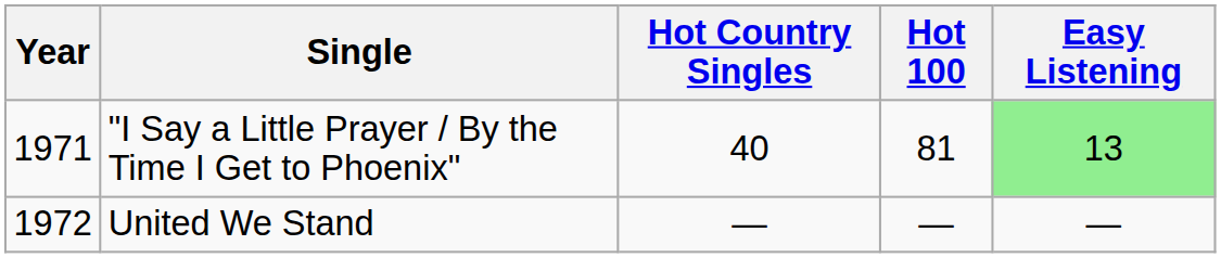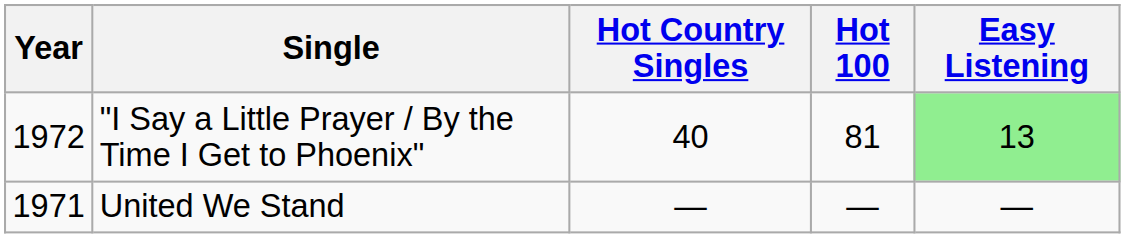 <table style="width:550px;" class="wikitable">
 <tr>
 <th align="left">Year</th>
 <th align="left">Single</th>
 <th align="left"><a href='#'>Hot Country Singles</a></th>
 <th align="left"><a href='#'>Hot 100</a></th>
 <th align="left"><a href='#'>Easy Listening</a></th>
 </tr>
 <tr>
-<td style="text-align:center;">1971</td>
+<td style="text-align:center;">1972</td>
 <td align="left">"I Say a Little Prayer / By the Time I Get to Phoenix"</td>
 <td style="text-align:center;">40</td>
 <td style="text-align:center;">81</td>
 <td style="background: lightgreen; text-align:center;">13</td>
 </tr>
 <tr>
-<td style="text-align:center;">1972</td>
+<td style="text-align:center;">1971</td>
 <td align="left">United We Stand</td>
 <td style="text-align:center;">—</td>
 <td style="text-align:center;">—</td>
 <td style="text-align:center;">—</td>
 </tr>
 </table>
